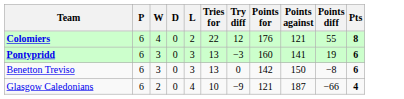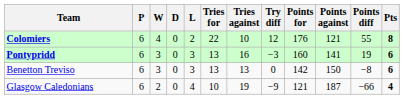 <table class="wikitable" style="text-align: center;">
 <tr>
 <th width="200">Team</th>
 <th width="20">P</th>
 <th width="20">W</th>
 <th width="20">D</th>
 <th width="20">L</th>
 <th width="20">Tries for</th>
+<th width="20">Tries against</th>
 <th width="30">Try diff</th>
 <th width="20">Points for</th>
 <th width="20">Points against</th>
 <th width="25">Points diff</th>
 <th width="20">Pts</th>
 </tr>
 <tr bgcolor="#ccffcc">
 <td align="left">  <strong><a href='#'>Colomiers</a></strong></td>
 <td>6</td>
 <td>4</td>
 <td>0</td>
 <td>2</td>
 <td>22</td>
+<td>10</td>
 <td>12</td>
 <td>176</td>
 <td>121</td>
 <td>55</td>
 <td><strong>8</strong></td>
 </tr>
 <tr bgcolor="#ccffcc">
 <td align="left"> <strong><a href='#'>Pontypridd</a></strong></td>
 <td>6</td>
 <td>3</td>
 <td>0</td>
 <td>3</td>
 <td>13</td>
+<td>16</td>
 <td>−3</td>
 <td>160</td>
 <td>141</td>
 <td>19</td>
 <td><strong>6</strong></td>
 </tr>
 <tr>
 <td align="left"> <a href='#'>Benetton Treviso</a></td>
 <td>6</td>
 <td>3</td>
 <td>0</td>
 <td>3</td>
+<td>13</td>
 <td>13</td>
 <td>0</td>
 <td>142</td>
 <td>150</td>
 <td>−8</td>
 <td><strong>6</strong></td>
 </tr>
 <tr>
 <td align="left">  <a href='#'>Glasgow Caledonians</a></td>
 <td>6</td>
 <td>2</td>
 <td>0</td>
 <td>4</td>
 <td>10</td>
+<td>19</td>
 <td>−9</td>
 <td>121</td>
 <td>187</td>
 <td>−66</td>
 <td><strong>4</strong></td>
 </tr>
 </table>
